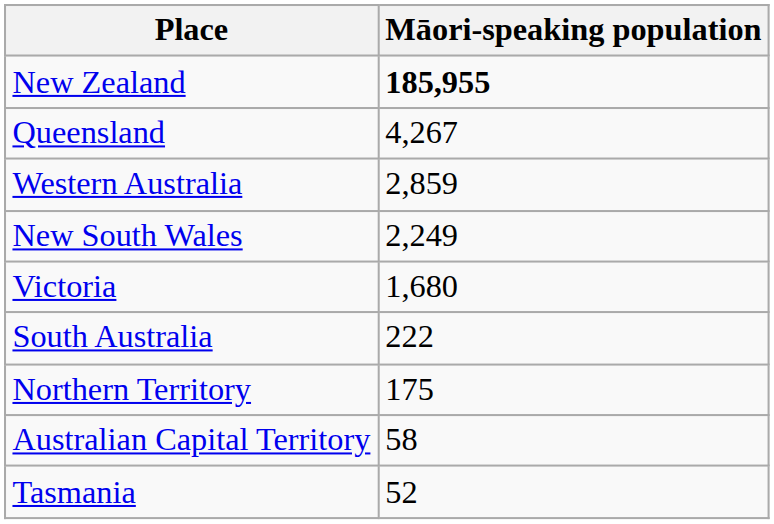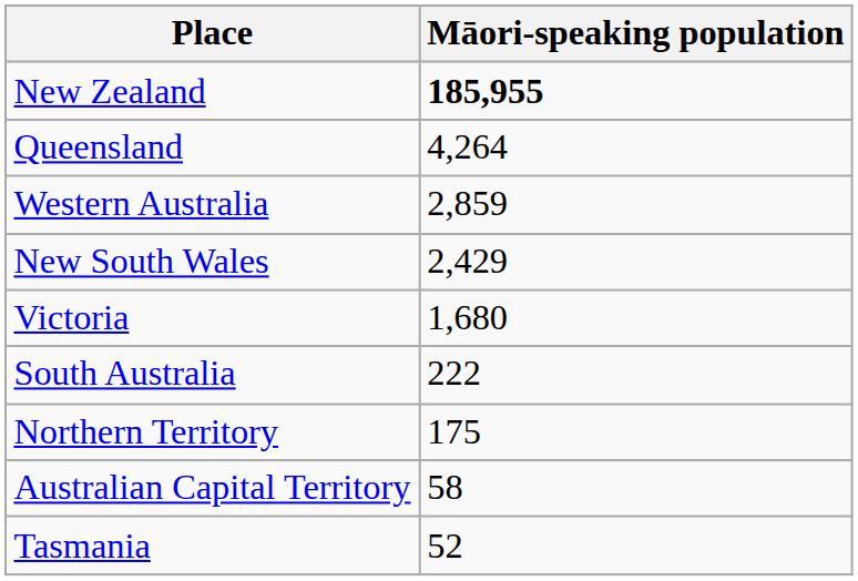 <table class="wikitable">
 <tr>
 <th>Place</th>
 <th>Māori-speaking population</th>
 </tr>
 <tr>
 <td><a href='#'>New Zealand</a></td>
 <td><strong>185,955</strong></td>
 </tr>
 <tr>
 <td><a href='#'>Queensland</a></td>
-<td>4,267</td>
+<td>4,264</td>
 </tr>
 <tr>
 <td><a href='#'>Western Australia</a></td>
 <td>2,859</td>
 </tr>
 <tr>
 <td><a href='#'>New South Wales</a></td>
-<td>2,249</td>
+<td>2,429</td>
 </tr>
 <tr>
 <td><a href='#'>Victoria</a></td>
 <td>1,680</td>
 </tr>
 <tr>
 <td><a href='#'>South Australia</a></td>
 <td>222</td>
 </tr>
 <tr>
 <td><a href='#'>Northern Territory</a></td>
 <td>175</td>
 </tr>
 <tr>
 <td><a href='#'>Australian Capital Territory</a></td>
 <td>58</td>
 </tr>
 <tr>
 <td><a href='#'>Tasmania</a></td>
 <td>52</td>
 </tr>
 </table>
